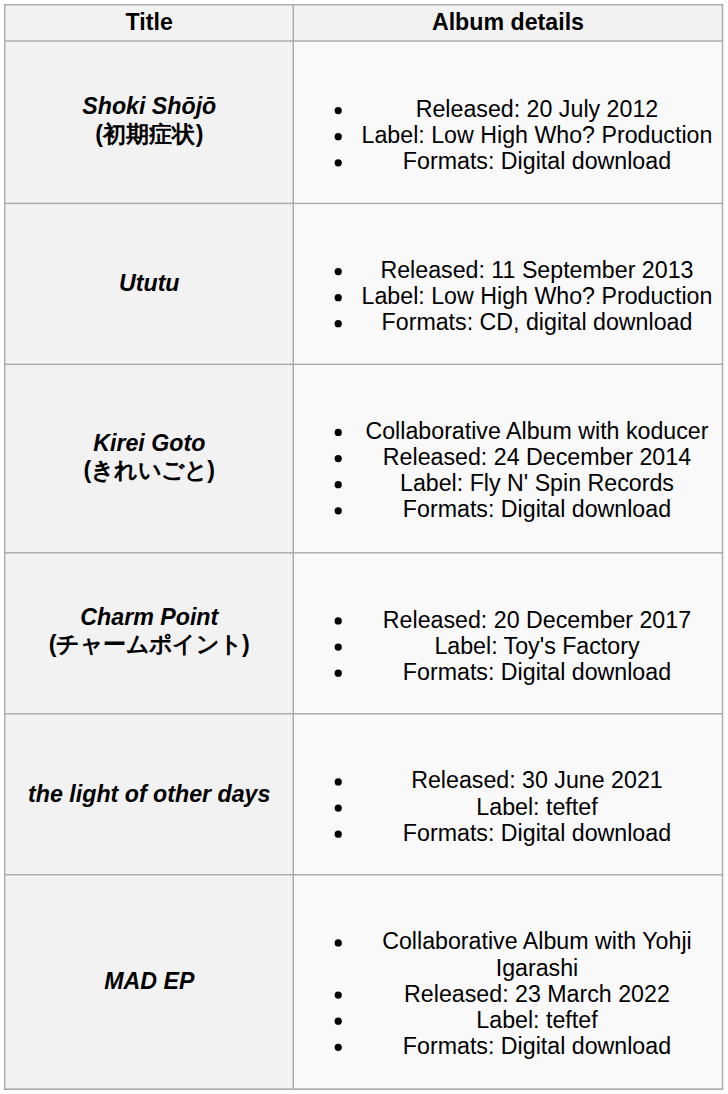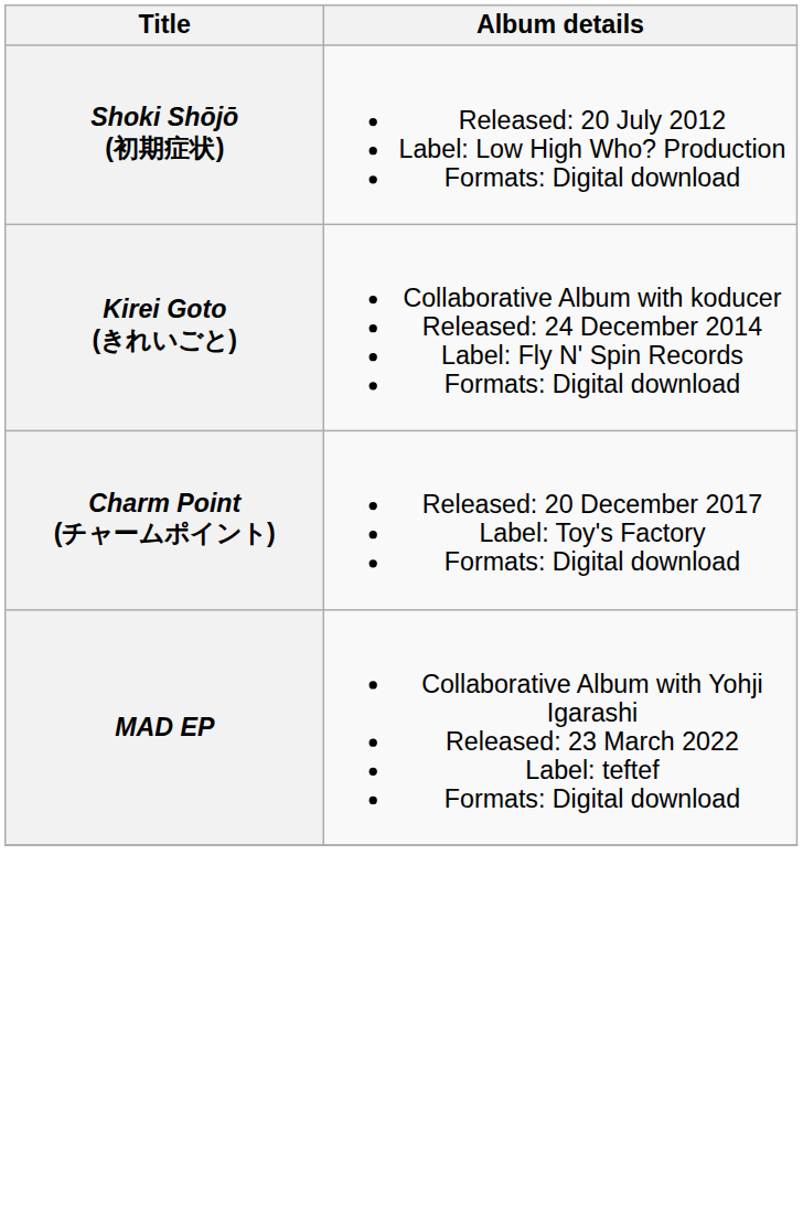 <table class="wikitable plainrowheaders" style="text-align:center;">
 <tr>
 <th scope="col" style="width:12em;">Title</th>
 <th scope="col" style="width:18em;">Album details</th>
 </tr>
 <tr>
 <th scope="row"><em>Shoki Shōjō</em><br>(初期症状)</th>
 <td><br><ul><li>Released: 20 July 2012</li><li>Label: Low High Who? Production</li><li>Formats: Digital download</li></ul></td>
 </tr>
 <tr>
-<th scope="row"><em>Ututu</em></th>
-<td><br><ul><li>Released: 11 September 2013</li><li>Label: Low High Who? Production</li><li>Formats: CD, digital download</li></ul></td>
-</tr>
-<tr>
 <th scope="row"><em>Kirei Goto</em><br>(きれいごと)</th>
 <td><br><ul><li>Collaborative Album with koducer</li><li>Released: 24 December 2014</li><li>Label: Fly N' Spin Records</li><li>Formats: Digital download</li></ul></td>
 </tr>
 <tr>
 <th scope="row"><em>Charm Point</em><br>(チャームポイント)</th>
 <td><br><ul><li>Released: 20 December 2017</li><li>Label: Toy's Factory</li><li>Formats:  Digital download</li></ul></td>
 </tr>
 <tr>
-<th scope="row"><em>the light of other days</em></th>
-<td><br><ul><li>Released: 30 June 2021</li><li>Label: teftef</li><li>Formats:  Digital download</li></ul></td>
-</tr>
-<tr>
 <th scope="row"><em>MAD EP</em></th>
 <td><br><ul><li>Collaborative Album with Yohji Igarashi</li><li>Released: 23 March 2022</li><li>Label: teftef</li><li>Formats:  Digital download</li></ul></td>
 </tr>
 <tr>
 </tr>
 </table>
